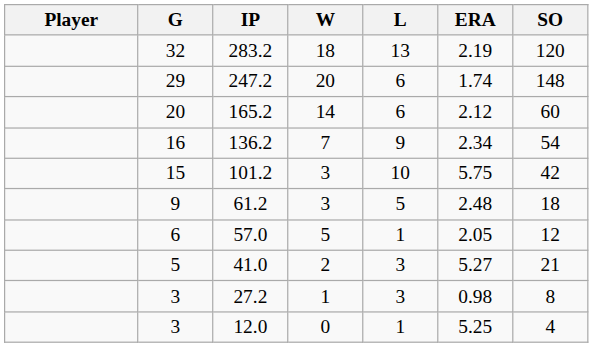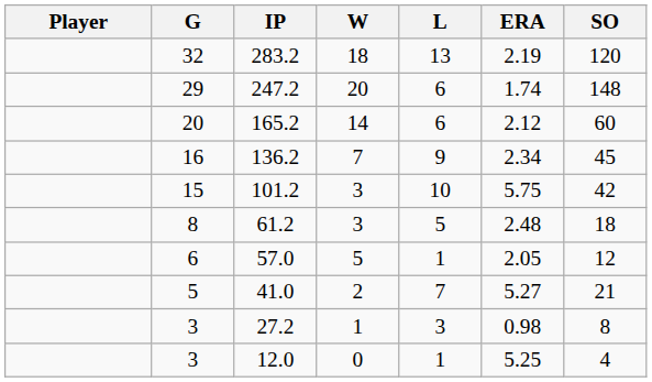 <table class="wikitable sortable">
 <tr>
 <th bgcolor="#DDDDFF" width="16%">Player</th>
 <th bgcolor="#DDDDFF" width="9%">G</th>
 <th bgcolor="#DDDDFF" width="9%">IP</th>
 <th bgcolor="#DDDDFF" width="9%">W</th>
 <th bgcolor="#DDDDFF" width="9%">L</th>
 <th bgcolor="#DDDDFF" width="9%">ERA</th>
 <th bgcolor="#DDDDFF" width="9%">SO</th>
 </tr>
 <tr align="center">
 <td></td>
 <td>32</td>
 <td>283.2</td>
 <td>18</td>
 <td>13</td>
 <td>2.19</td>
 <td>120</td>
 </tr>
 <tr align="center">
 <td></td>
 <td>29</td>
 <td>247.2</td>
 <td>20</td>
 <td>6</td>
 <td>1.74</td>
 <td>148</td>
 </tr>
 <tr align="center">
 <td></td>
 <td>20</td>
 <td>165.2</td>
 <td>14</td>
 <td>6</td>
 <td>2.12</td>
 <td>60</td>
 </tr>
 <tr align="center">
 <td></td>
 <td>16</td>
 <td>136.2</td>
 <td>7</td>
 <td>9</td>
 <td>2.34</td>
-<td>54</td>
+<td>45</td>
 </tr>
 <tr align="center">
 <td></td>
 <td>15</td>
 <td>101.2</td>
 <td>3</td>
 <td>10</td>
 <td>5.75</td>
 <td>42</td>
 </tr>
 <tr align="center">
 <td></td>
-<td>9</td>
+<td>8</td>
 <td>61.2</td>
 <td>3</td>
 <td>5</td>
 <td>2.48</td>
 <td>18</td>
 </tr>
 <tr align="center">
 <td></td>
 <td>6</td>
 <td>57.0</td>
 <td>5</td>
 <td>1</td>
 <td>2.05</td>
 <td>12</td>
 </tr>
 <tr align="center">
 <td></td>
 <td>5</td>
 <td>41.0</td>
 <td>2</td>
-<td>3</td>
+<td>7</td>
 <td>5.27</td>
 <td>21</td>
 </tr>
 <tr align="center">
 <td></td>
 <td>3</td>
 <td>27.2</td>
 <td>1</td>
 <td>3</td>
 <td>0.98</td>
 <td>8</td>
 </tr>
 <tr align="center">
 <td></td>
 <td>3</td>
 <td>12.0</td>
 <td>0</td>
 <td>1</td>
 <td>5.25</td>
 <td>4</td>
 </tr>
 </table>
